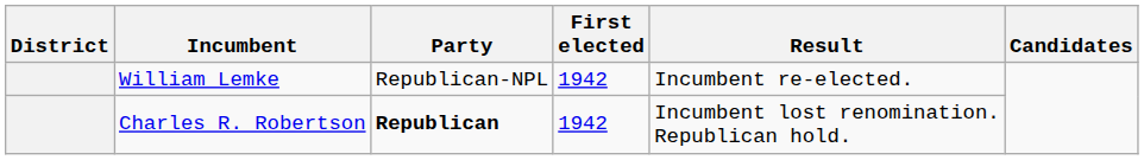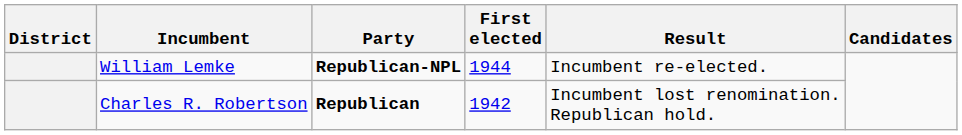 <table class=wikitable>
 <tr valign=bottom>
 <th>District</th>
 <th>Incumbent</th>
 <th>Party</th>
 <th>First<br>elected</th>
 <th>Result</th>
 <th>Candidates</th>
 </tr>
 <tr>
 <th></th>
 <td><a href='#'>William Lemke</a></td>
-<td>Republican-NPL</td>
-<td><a href='#'>1942</a></td>
+<td><strong>Republican-NPL</strong></td>
+<td><a href='#'>1944</a></td>
 <td>Incumbent re-elected.</td>
 <td rowspan=2 nowrap></td>
 </tr>
 <tr>
 <th></th>
 <td><a href='#'>Charles R. Robertson</a></td>
 <td><strong>Republican</strong></td>
 <td><a href='#'>1942</a></td>
 <td>Incumbent lost renomination.<br>Republican hold.</td>
 </tr>
 </table>
